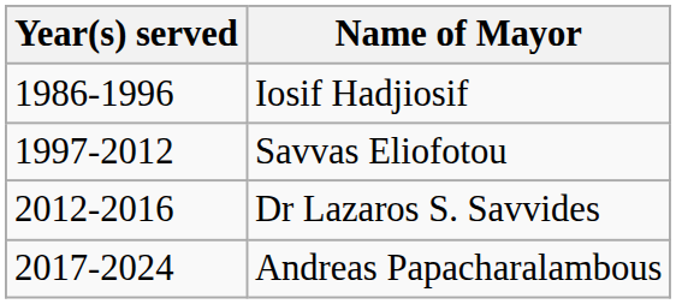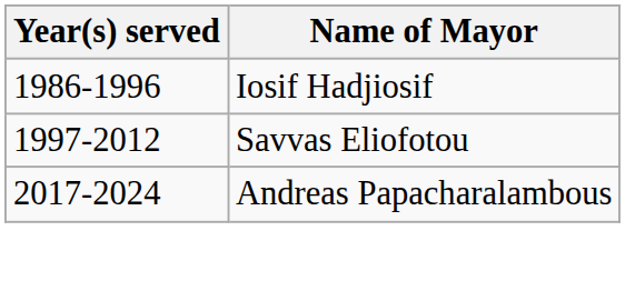 <table class="wikitable">
 <tr>
 <th>Year(s) served</th>
 <th>Name of Mayor</th>
 </tr>
 <tr>
 <td>1986-1996</td>
 <td>Iosif Hadjiosif</td>
 </tr>
 <tr>
 <td>1997-2012</td>
 <td>Savvas Eliofotou</td>
 </tr>
 <tr>
-<td>2012-2016</td>
-<td>Dr Lazaros S. Savvides</td>
-</tr>
-<tr>
 <td>2017-2024</td>
 <td>Andreas Papacharalambous</td>
 </tr>
 </table>
